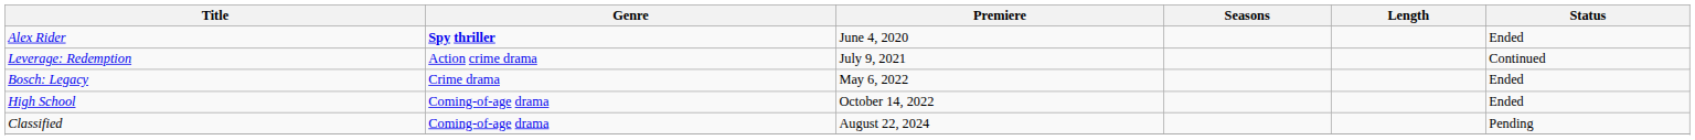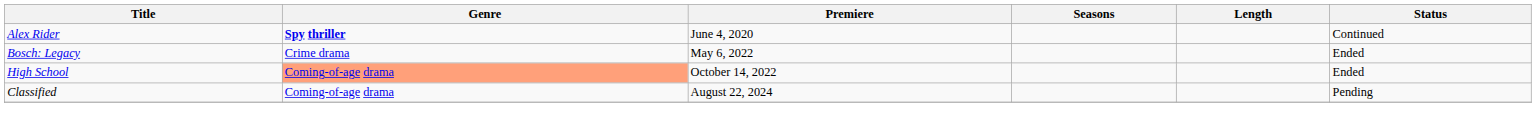 <table class="wikitable sortable" style="width:100%;">
 <tr>
 <th>Title</th>
 <th>Genre</th>
 <th>Premiere</th>
 <th>Seasons</th>
 <th>Length</th>
 <th>Status</th>
 </tr>
 <tr>
 <td><em><a href='#'>Alex Rider</a></em></td>
 <td><strong><a href='#'>Spy</a> <a href='#'>thriller</a></strong></td>
 <td>June 4, 2020</td>
 <td></td>
 <td></td>
-<td>Ended</td>
-</tr>
-<tr>
-<td><em><a href='#'>Leverage: Redemption</a></em></td>
-<td><a href='#'>Action</a> <a href='#'>crime drama</a></td>
-<td>July 9, 2021</td>
-<td></td>
-<td></td>
 <td>Continued</td>
 </tr>
 <tr>
 <td><em><a href='#'>Bosch: Legacy</a></em></td>
 <td><a href='#'>Crime drama</a></td>
 <td>May 6, 2022</td>
 <td></td>
 <td></td>
 <td>Ended</td>
 </tr>
 <tr>
 <td><em><a href='#'>High School</a></em></td>
-<td><a href='#'>Coming-of-age</a> <a href='#'>drama</a></td>
+<td style="background: lightsalmon;"><a href='#'>Coming-of-age</a> <a href='#'>drama</a></td>
 <td>October 14, 2022</td>
 <td></td>
 <td></td>
 <td>Ended</td>
 </tr>
 <tr>
 <td><em>Classified</em></td>
 <td><a href='#'>Coming-of-age</a> <a href='#'>drama</a></td>
 <td>August 22, 2024</td>
 <td></td>
 <td></td>
 <td>Pending</td>
 </tr>
 <tr>
 </tr>
 <tr>
 </tr>
 </table>
